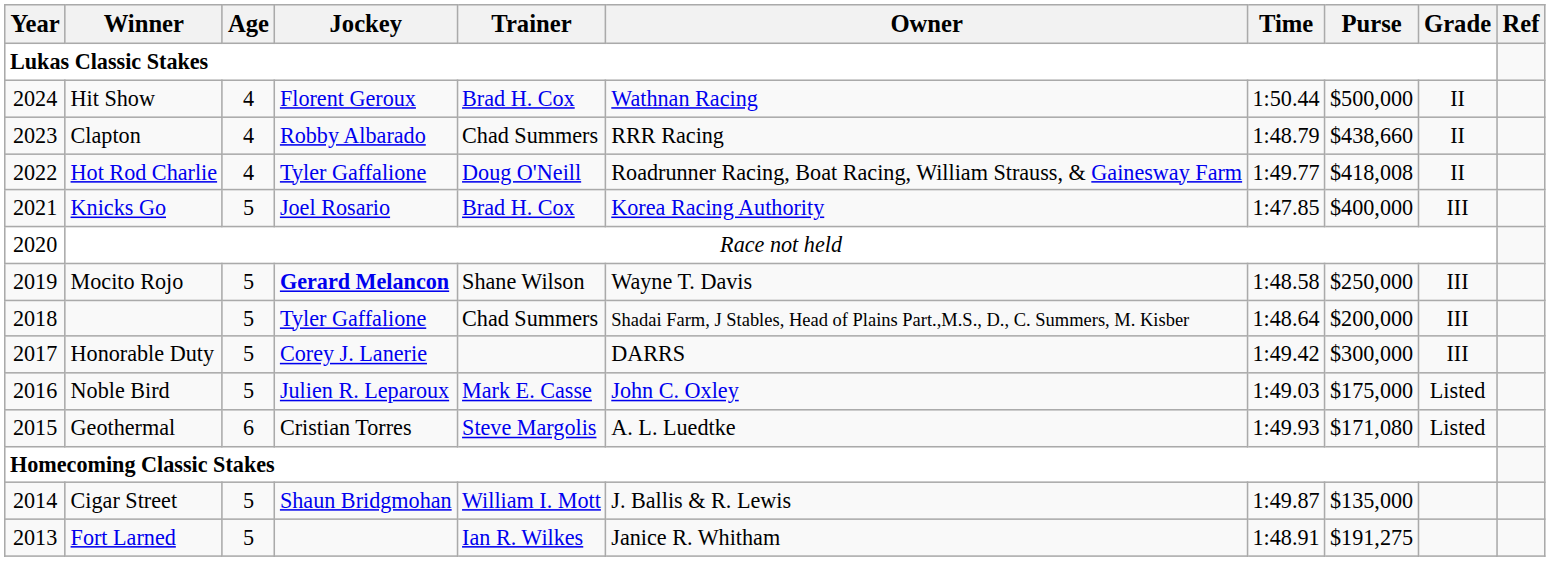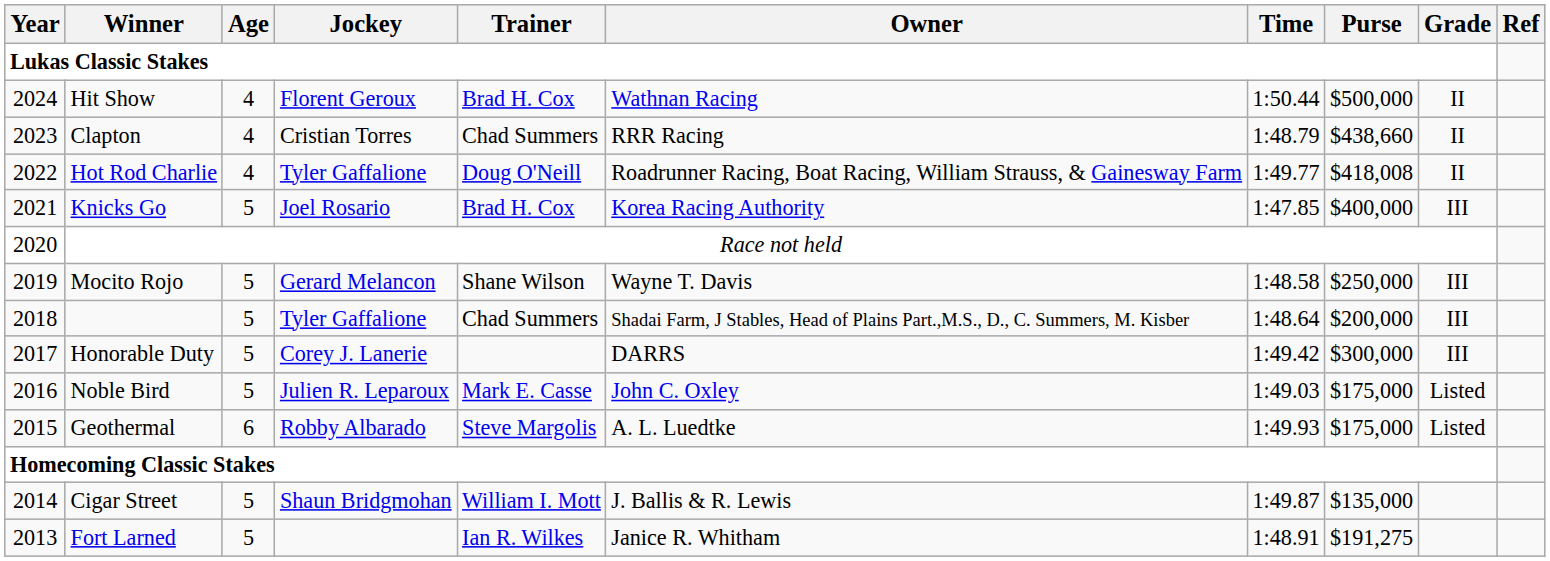 <table class="wikitable sortable">
 <tr>
 <th>Year</th>
 <th>Winner</th>
 <th>Age</th>
 <th>Jockey</th>
 <th>Trainer</th>
 <th>Owner</th>
 <th>Time</th>
 <th>Purse</th>
 <th>Grade</th>
 <th>Ref</th>
 </tr>
 <tr style="font-size:90%; background-color:white">
 <td colspan="9" align="left"><strong>Lukas Classic Stakes</strong></td>
 </tr>
 <tr style="font-size:90%">
 <td align=center>2024</td>
 <td>Hit Show</td>
 <td align=center>4</td>
 <td><a href='#'>Florent Geroux</a></td>
 <td><a href='#'>Brad H. Cox</a></td>
 <td><a href='#'>Wathnan Racing</a></td>
 <td align=center>1:50.44</td>
 <td align=center>$500,000</td>
 <td align=center>II</td>
 <td></td>
 </tr>
 <tr style="font-size:90%">
 <td align=center>2023</td>
 <td>Clapton</td>
 <td align=center>4</td>
-<td><a href='#'>Robby Albarado</a></td>
+<td>Cristian Torres</td>
 <td>Chad Summers</td>
 <td>RRR Racing</td>
 <td align=center>1:48.79</td>
 <td align=center>$438,660</td>
 <td align=center>II</td>
 <td></td>
 </tr>
 <tr style="font-size:90%">
 <td align=center>2022</td>
 <td><a href='#'>Hot Rod Charlie</a></td>
 <td align=center>4</td>
 <td><a href='#'>Tyler Gaffalione</a></td>
 <td><a href='#'>Doug O'Neill</a></td>
 <td>Roadrunner Racing, Boat Racing, William Strauss, & <a href='#'>Gainesway Farm</a></td>
 <td align=center>1:49.77</td>
 <td align=center>$418,008</td>
 <td align=center>II</td>
 <td></td>
 </tr>
 <tr style="font-size:90%">
 <td align=center>2021</td>
 <td><a href='#'>Knicks Go</a></td>
 <td align=center>5</td>
 <td><a href='#'>Joel Rosario</a></td>
 <td><a href='#'>Brad H. Cox</a></td>
 <td><a href='#'>Korea Racing Authority</a></td>
 <td align=center>1:47.85</td>
 <td align=center>$400,000</td>
 <td align=center>III</td>
 <td></td>
 </tr>
 <tr style="font-size:90%; background-color:white">
 <td align="center">2020</td>
 <td colspan="8" align="center"><em>Race not held</em></td>
 </tr>
 <tr style="font-size:90%">
 <td align="center">2019</td>
 <td>Mocito Rojo</td>
 <td align=center>5</td>
-<td><strong><a href='#'>Gerard Melancon</a></strong></td>
+<td><a href='#'>Gerard Melancon</a></td>
 <td>Shane Wilson</td>
 <td>Wayne T. Davis</td>
 <td align=center>1:48.58</td>
 <td align=center>$250,000</td>
 <td align=center>III</td>
 <td></td>
 </tr>
 <tr style="font-size:90%">
 <td align="center">2018</td>
 <td></td>
 <td align=center>5</td>
 <td><a href='#'>Tyler Gaffalione</a></td>
 <td>Chad Summers</td>
 <td><small>Shadai Farm, J Stables, Head of Plains Part.,M.S., D., C. Summers, M. Kisber</small></td>
 <td align=center>1:48.64</td>
 <td align=center>$200,000</td>
 <td align=center>III</td>
 <td></td>
 </tr>
 <tr style="font-size:90%">
 <td align="center">2017</td>
 <td>Honorable Duty</td>
 <td align=center>5</td>
 <td><a href='#'>Corey J. Lanerie</a></td>
 <td></td>
 <td>DARRS</td>
 <td align=center>1:49.42</td>
 <td align=center>$300,000</td>
 <td align=center>III</td>
 <td></td>
 </tr>
 <tr style="font-size:90%">
 <td align="center">2016</td>
 <td>Noble Bird</td>
 <td align=center>5</td>
 <td><a href='#'>Julien R. Leparoux</a></td>
 <td><a href='#'>Mark E. Casse</a></td>
 <td><a href='#'>John C. Oxley</a></td>
 <td align=center>1:49.03</td>
 <td align=center>$175,000</td>
 <td align=center>Listed</td>
 <td></td>
 </tr>
 <tr style="font-size:90%">
 <td align="center">2015</td>
 <td>Geothermal</td>
 <td align=center>6</td>
-<td>Cristian Torres</td>
+<td><a href='#'>Robby Albarado</a></td>
 <td><a href='#'>Steve Margolis</a></td>
 <td>A. L. Luedtke</td>
 <td align=center>1:49.93</td>
-<td align=center>$171,080</td>
+<td align=center>$175,000</td>
 <td align=center>Listed</td>
 <td></td>
 </tr>
 <tr style="font-size:90%; background-color:white">
 <td colspan="9" align="left"><strong>Homecoming Classic Stakes</strong></td>
 </tr>
 <tr style="font-size:90%">
 <td align="center">2014</td>
 <td>Cigar Street</td>
 <td align=center>5</td>
 <td><a href='#'>Shaun Bridgmohan</a></td>
 <td><a href='#'>William I. Mott</a></td>
 <td>J. Ballis & R. Lewis</td>
 <td align=center>1:49.87</td>
 <td align=center>$135,000</td>
 <td align=center></td>
 <td></td>
 </tr>
 <tr style="font-size:90%">
 <td align="center">2013</td>
 <td><a href='#'>Fort Larned</a></td>
 <td align=center>5</td>
 <td></td>
 <td><a href='#'>Ian R. Wilkes</a></td>
 <td>Janice R. Whitham</td>
 <td align=center>1:48.91</td>
 <td align=center>$191,275</td>
 <td align=center></td>
 <td></td>
 </tr>
 </table>
